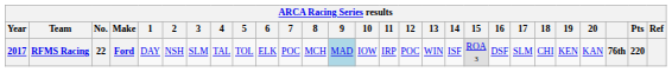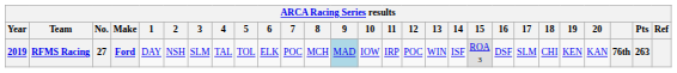 <table class="wikitable" style="text-align:center; font-size:75%">
 <tr>
 <th colspan=45><a href='#'>ARCA Racing Series</a> results</th>
 </tr>
 <tr>
 <th>Year</th>
 <th>Team</th>
 <th>No.</th>
 <th>Make</th>
 <th>1</th>
 <th>2</th>
 <th>3</th>
 <th>4</th>
 <th>5</th>
 <th>6</th>
 <th>7</th>
 <th>8</th>
 <th>9</th>
 <th>10</th>
 <th>11</th>
 <th>12</th>
 <th>13</th>
 <th>14</th>
 <th>15</th>
 <th>16</th>
 <th>17</th>
 <th>18</th>
 <th>19</th>
 <th>20</th>
 <th></th>
 <th>Pts</th>
 <th>Ref</th>
 </tr>
 <tr>
-<th><a href='#'>2017</a></th>
+<th><a href='#'>2019</a></th>
 <th><a href='#'>RFMS Racing</a></th>
-<th>22</th>
+<th>27</th>
 <th><a href='#'>Ford</a></th>
 <td><a href='#'>DAY</a></td>
 <td><a href='#'>NSH</a></td>
 <td><a href='#'>SLM</a></td>
 <td><a href='#'>TAL</a></td>
 <td><a href='#'>TOL</a></td>
 <td><a href='#'>ELK</a></td>
 <td><a href='#'>POC</a></td>
 <td><a href='#'>MCH</a></td>
 <td style="background: lightblue;"><a href='#'>MAD</a></td>
 <td><a href='#'>IOW</a></td>
 <td><a href='#'>IRP</a></td>
 <td><a href='#'>POC</a></td>
 <td><a href='#'>WIN</a></td>
 <td><a href='#'>ISF</a></td>
 <td style="background-color:#DFDFDF"><a href='#'>ROA</a><br><small>3</small></td>
 <td><a href='#'>DSF</a></td>
 <td><a href='#'>SLM</a></td>
 <td><a href='#'>CHI</a></td>
 <td><a href='#'>KEN</a></td>
 <td><a href='#'>KAN</a></td>
 <th>76th</th>
-<th>220</th>
+<th>263</th>
 <th></th>
 </tr>
 </table>
